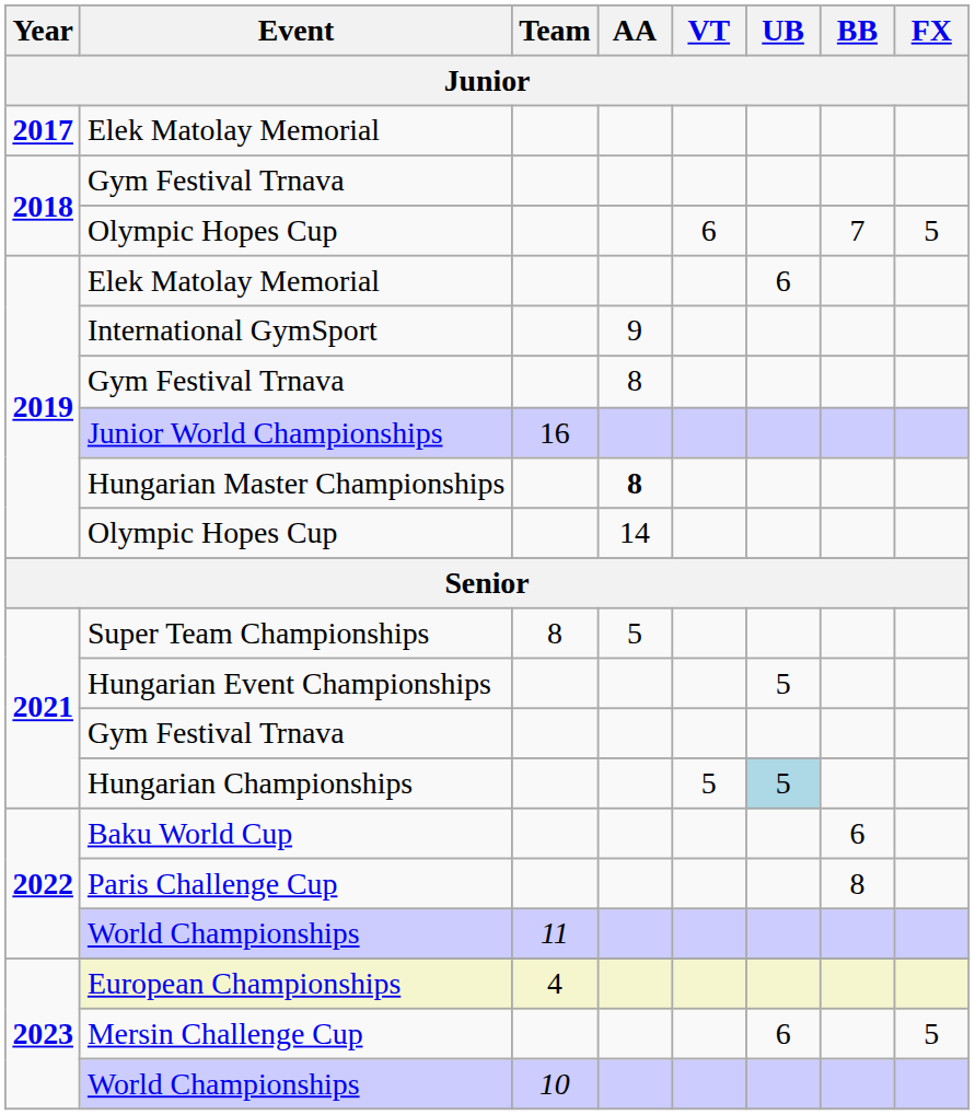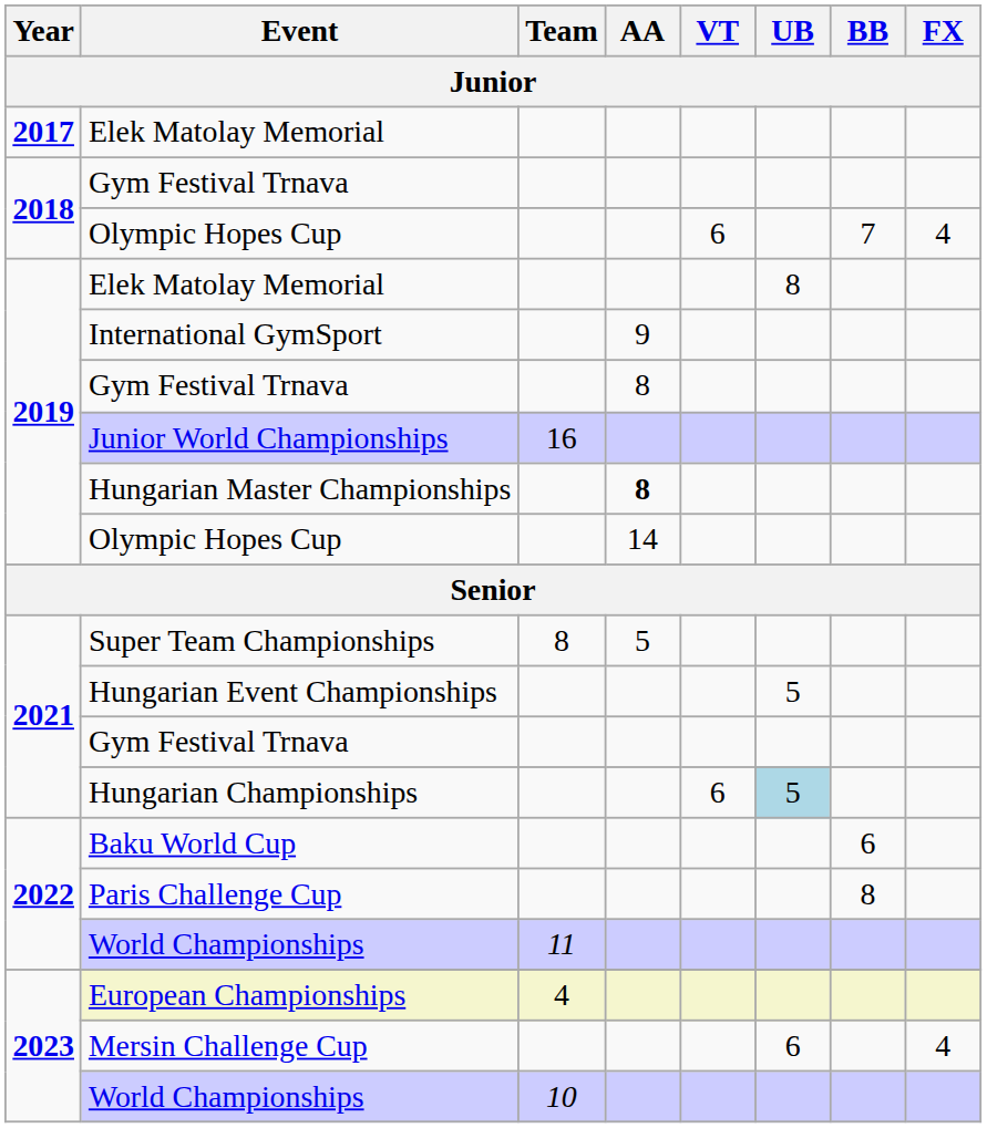 <table class="wikitable" style="text-align:center; font-size:95%;">
 <tr>
 <th align=center>Year</th>
 <th align=center>Event</th>
 <th style="width:30px;">Team</th>
 <th style="width:30px;">AA</th>
 <th style="width:30px;"><a href='#'>VT</a></th>
 <th style="width:30px;"><a href='#'>UB</a></th>
 <th style="width:30px;"><a href='#'>BB</a></th>
 <th style="width:30px;"><a href='#'>FX</a></th>
 </tr>
 <tr>
 <th colspan="8"><strong>Junior</strong></th>
 </tr>
 <tr>
 <td rowspan="1"><strong><a href='#'>2017</a></strong></td>
 <td align=left>Elek Matolay Memorial</td>
 <td></td>
 <td></td>
 <td></td>
 <td></td>
 <td></td>
 <td></td>
 </tr>
 <tr>
 <td rowspan="2"><strong><a href='#'>2018</a></strong></td>
 <td align=left>Gym Festival Trnava</td>
 <td></td>
 <td></td>
 <td></td>
 <td></td>
 <td></td>
 <td></td>
 </tr>
 <tr>
 <td align=left>Olympic Hopes Cup</td>
 <td></td>
 <td></td>
 <td>6</td>
 <td></td>
 <td>7</td>
-<td>5</td>
+<td>4</td>
 </tr>
 <tr>
 <td rowspan="6"><strong><a href='#'>2019</a></strong></td>
 <td align=left>Elek Matolay Memorial</td>
 <td></td>
 <td></td>
 <td></td>
-<td>6</td>
+<td>8</td>
 <td></td>
 <td></td>
 </tr>
 <tr>
 <td align=left>International GymSport</td>
 <td></td>
 <td>9</td>
 <td></td>
 <td></td>
 <td></td>
 <td></td>
 </tr>
 <tr>
 <td align=left>Gym Festival Trnava</td>
 <td></td>
 <td>8</td>
 <td></td>
 <td></td>
 <td></td>
 <td></td>
 </tr>
 <tr bgcolor=#CCCCFF>
 <td align=left><a href='#'>Junior World Championships</a></td>
 <td>16</td>
 <td></td>
 <td></td>
 <td></td>
 <td></td>
 <td></td>
 </tr>
 <tr>
 <td align=left>Hungarian Master Championships</td>
 <td></td>
 <td><strong>8</strong></td>
 <td></td>
 <td></td>
 <td></td>
 <td></td>
 </tr>
 <tr>
 <td align=left>Olympic Hopes Cup</td>
 <td></td>
 <td>14</td>
 <td></td>
 <td></td>
 <td></td>
 <td></td>
 </tr>
 <tr>
 <th colspan="8"><strong>Senior</strong></th>
 </tr>
 <tr>
 <td rowspan="4"><strong><a href='#'>2021</a></strong></td>
 <td align=left>Super Team Championships</td>
 <td>8</td>
 <td>5</td>
 <td></td>
 <td></td>
 <td></td>
 <td></td>
 </tr>
 <tr>
 <td align=left>Hungarian Event Championships</td>
 <td></td>
 <td></td>
 <td></td>
 <td>5</td>
 <td></td>
 <td></td>
 </tr>
 <tr>
 <td align=left>Gym Festival Trnava</td>
 <td></td>
 <td></td>
 <td></td>
 <td></td>
 <td></td>
 <td></td>
 </tr>
 <tr>
 <td align=left>Hungarian Championships</td>
 <td></td>
 <td></td>
-<td>5</td>
+<td>6</td>
 <td style="background: lightblue;">5</td>
 <td></td>
 <td></td>
 </tr>
 <tr>
 <td rowspan="3"><strong><a href='#'>2022</a></strong></td>
 <td align=left><a href='#'>Baku World Cup</a></td>
 <td></td>
 <td></td>
 <td></td>
 <td></td>
 <td>6</td>
 <td></td>
 </tr>
 <tr>
 <td align=left><a href='#'>Paris Challenge Cup</a></td>
 <td></td>
 <td></td>
 <td></td>
 <td></td>
 <td>8</td>
 <td></td>
 </tr>
 <tr bgcolor=#CCCCFF>
 <td align=left><a href='#'>World Championships</a></td>
 <td><em>11</em></td>
 <td></td>
 <td></td>
 <td></td>
 <td></td>
 <td></td>
 </tr>
 <tr>
 <td rowspan="4"><strong><a href='#'>2023</a></strong></td>
 </tr>
 <tr bgcolor=#F5F6CE>
 <td align=left><a href='#'>European Championships</a></td>
 <td>4</td>
 <td></td>
 <td></td>
 <td></td>
 <td></td>
 <td></td>
 </tr>
 <tr>
 <td align=left><a href='#'>Mersin Challenge Cup</a></td>
 <td></td>
 <td></td>
 <td></td>
 <td>6</td>
 <td></td>
-<td>5</td>
+<td>4</td>
 </tr>
 <tr bgcolor=#CCCCFF>
 <td align=left><a href='#'>World Championships</a></td>
 <td><em>10</em></td>
 <td></td>
 <td></td>
 <td></td>
 <td></td>
 <td></td>
 </tr>
 </table>
